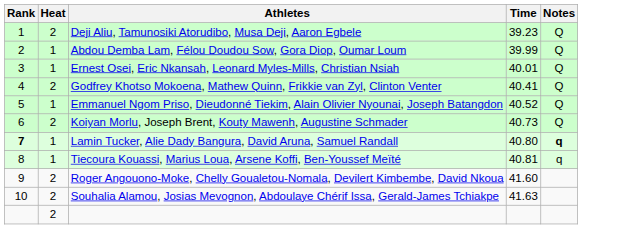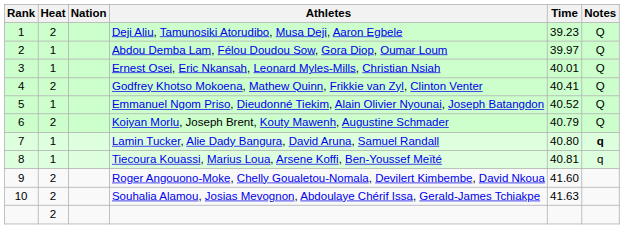 <table class="wikitable sortable" style="text-align:center">
 <tr>
 <th>Rank</th>
 <th>Heat</th>
+<th>Nation</th>
 <th>Athletes</th>
 <th>Time</th>
 <th>Notes</th>
 </tr>
 <tr bgcolor=ccffcc>
 <td>1</td>
 <td>2</td>
+<td align=left></td>
 <td align=left><a href='#'>Deji Aliu</a>, <a href='#'>Tamunosiki Atorudibo</a>, <a href='#'>Musa Deji</a>, <a href='#'>Aaron Egbele</a></td>
 <td>39.23</td>
 <td>Q</td>
 </tr>
 <tr bgcolor=ccffcc>
 <td>2</td>
 <td>1</td>
+<td align=left></td>
 <td align=left><a href='#'>Abdou Demba Lam</a>, <a href='#'>Félou Doudou Sow</a>, <a href='#'>Gora Diop</a>, <a href='#'>Oumar Loum</a></td>
-<td>39.99</td>
+<td>39.97</td>
 <td>Q</td>
 </tr>
 <tr bgcolor=ccffcc>
 <td>3</td>
 <td>1</td>
+<td align=left></td>
 <td align=left><a href='#'>Ernest Osei</a>, <a href='#'>Eric Nkansah</a>, <a href='#'>Leonard Myles-Mills</a>, <a href='#'>Christian Nsiah</a></td>
 <td>40.01</td>
 <td>Q</td>
 </tr>
 <tr bgcolor=ccffcc>
 <td>4</td>
 <td>2</td>
+<td align=left></td>
 <td align=left><a href='#'>Godfrey Khotso Mokoena</a>, <a href='#'>Mathew Quinn</a>, <a href='#'>Frikkie van Zyl</a>, <a href='#'>Clinton Venter</a></td>
 <td>40.41</td>
 <td>Q</td>
 </tr>
 <tr bgcolor=ccffcc>
 <td>5</td>
 <td>1</td>
+<td align=left></td>
 <td align=left><a href='#'>Emmanuel Ngom Priso</a>, <a href='#'>Dieudonné Tiekim</a>, <a href='#'>Alain Olivier Nyounai</a>, <a href='#'>Joseph Batangdon</a></td>
 <td>40.52</td>
 <td>Q</td>
 </tr>
 <tr bgcolor=ccffcc>
 <td>6</td>
 <td>2</td>
+<td align=left></td>
 <td align=left><a href='#'>Koiyan Morlu</a>, Joseph Brent, <a href='#'>Kouty Mawenh</a>, <a href='#'>Augustine Schmader</a></td>
-<td>40.73</td>
+<td>40.79</td>
 <td>Q</td>
 </tr>
 <tr bgcolor=ddffdd>
-<td><strong>7</strong></td>
+<td>7</td>
 <td>1</td>
+<td align=left></td>
 <td align=left><a href='#'>Lamin Tucker</a>, <a href='#'>Alie Dady Bangura</a>, <a href='#'>David Aruna</a>, <a href='#'>Samuel Randall</a></td>
 <td>40.80</td>
 <td><strong>q</strong></td>
 </tr>
 <tr bgcolor=ddffdd>
 <td>8</td>
 <td>1</td>
+<td align=left></td>
 <td align=left><a href='#'>Tiecoura Kouassi</a>, <a href='#'>Marius Loua</a>, <a href='#'>Arsene Koffi</a>, <a href='#'>Ben-Youssef Meïté</a></td>
 <td>40.81</td>
 <td>q</td>
 </tr>
 <tr>
 <td>9</td>
 <td>2</td>
+<td align=left></td>
 <td align=left><a href='#'>Roger Angouono-Moke</a>, <a href='#'>Chelly Goualetou-Nomala</a>, <a href='#'>Devilert Kimbembe</a>, <a href='#'>David Nkoua</a></td>
 <td>41.60</td>
 <td></td>
 </tr>
 <tr>
 <td>10</td>
 <td>2</td>
+<td align=left></td>
 <td align=left><a href='#'>Souhalia Alamou</a>, <a href='#'>Josias Mevognon</a>, <a href='#'>Abdoulaye Chérif Issa</a>, <a href='#'>Gerald-James Tchiakpe</a></td>
 <td>41.63</td>
 <td></td>
 </tr>
 <tr>
 <td></td>
 <td>2</td>
 <td align=left></td>
+<td align=left></td>
 <td></td>
 <td></td>
 </tr>
 </table>
